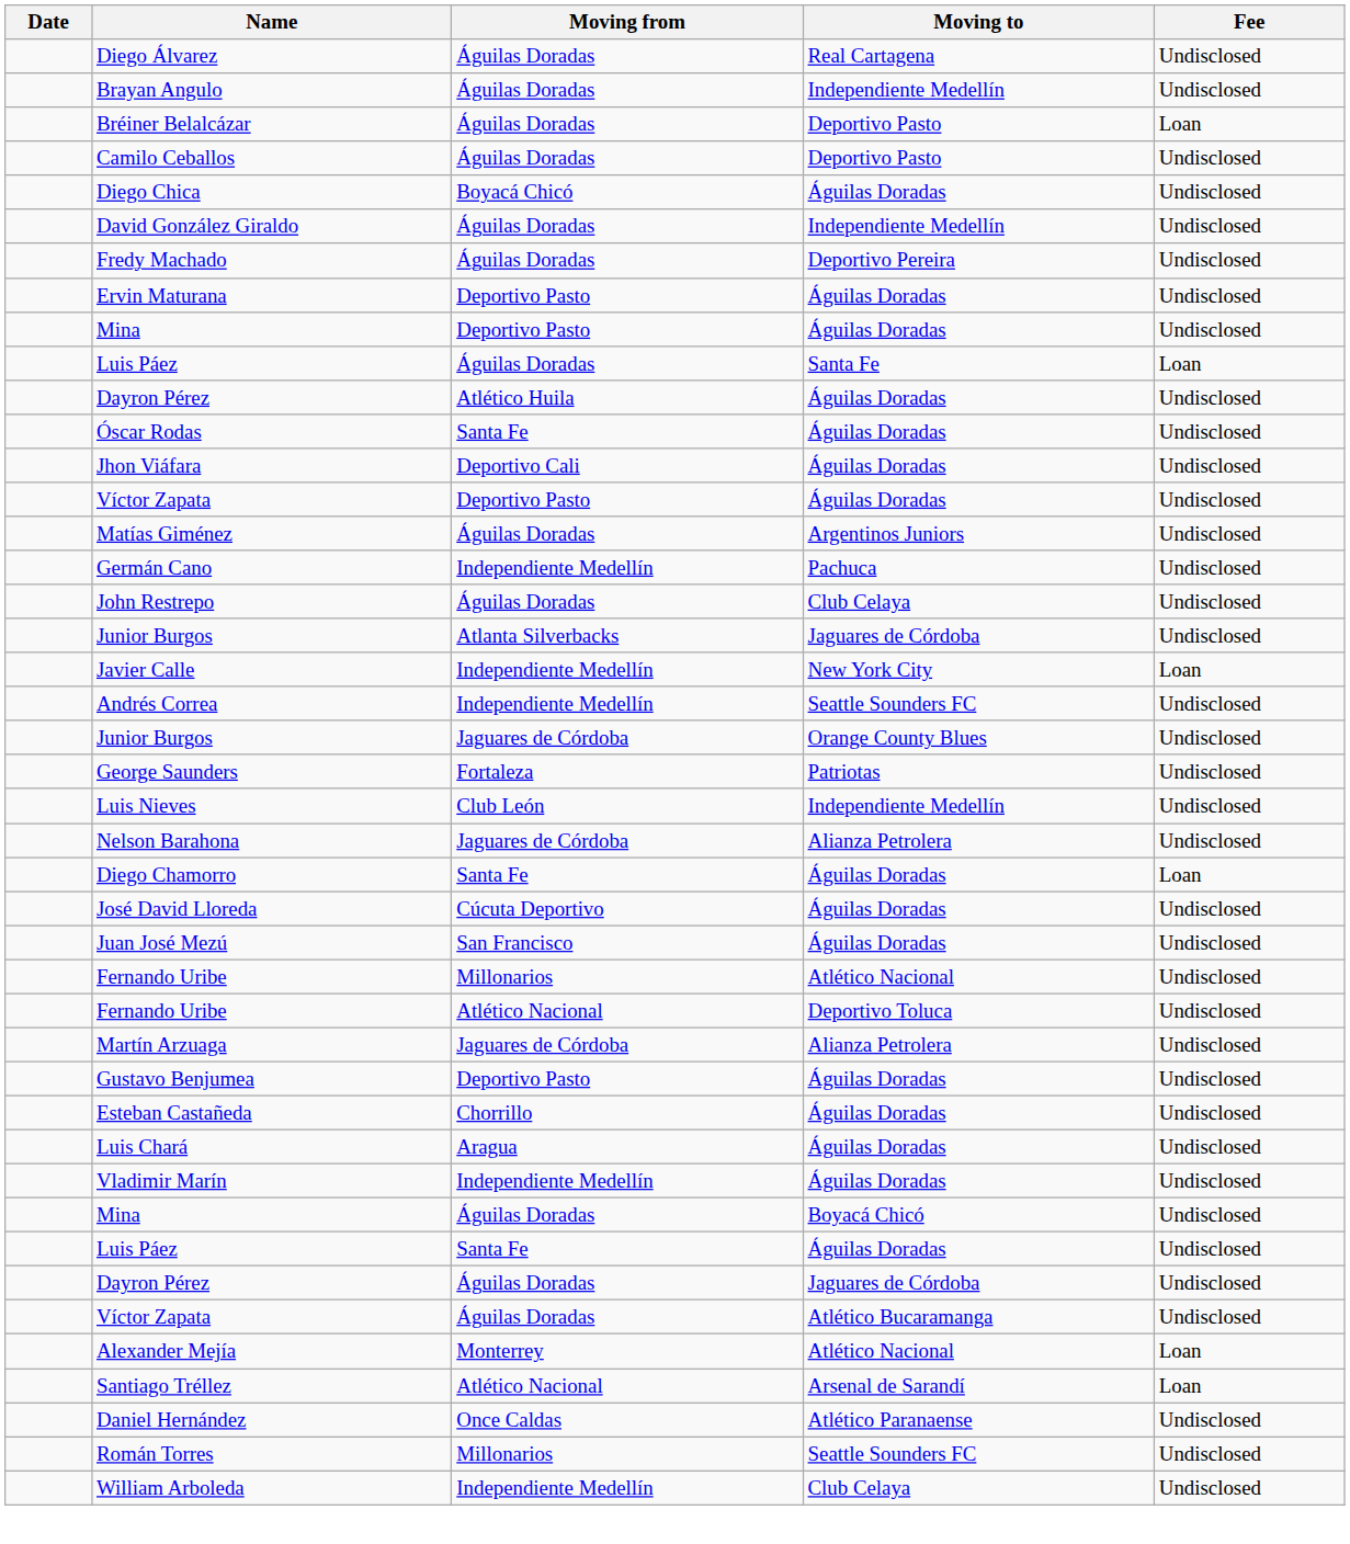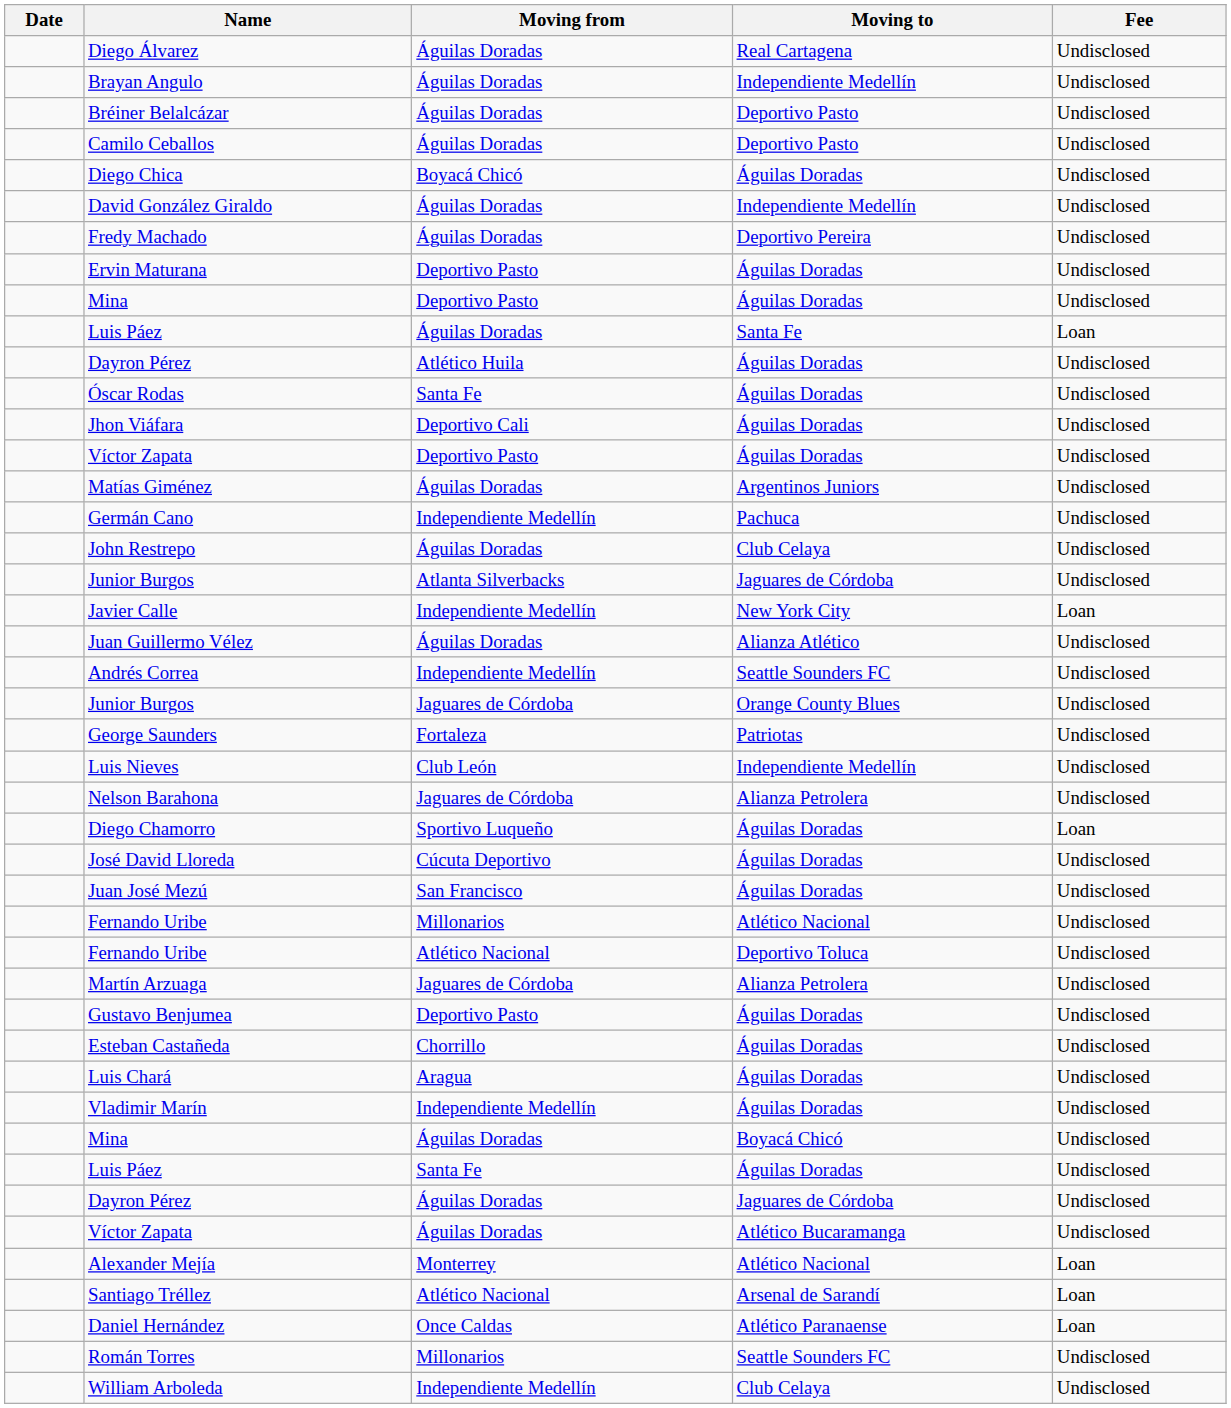 <table class="wikitable sortable" style="width:78%; text-align:center; font-size:95%; text-align:left;">
 <tr>
 <th>Date</th>
 <th>Name</th>
 <th>Moving from</th>
 <th>Moving to</th>
 <th>Fee</th>
 </tr>
 <tr>
 <td><strong></strong></td>
 <td><a href='#'>Diego Álvarez</a></td>
 <td><a href='#'>Águilas Doradas</a></td>
 <td><a href='#'>Real Cartagena</a></td>
 <td>Undisclosed</td>
 </tr>
 <tr>
 <td><strong></strong></td>
 <td><a href='#'>Brayan Angulo</a></td>
 <td><a href='#'>Águilas Doradas</a></td>
 <td><a href='#'>Independiente Medellín</a></td>
 <td>Undisclosed</td>
 </tr>
 <tr>
 <td><strong></strong></td>
 <td><a href='#'>Bréiner Belalcázar</a></td>
 <td><a href='#'>Águilas Doradas</a></td>
 <td><a href='#'>Deportivo Pasto</a></td>
-<td>Loan</td>
+<td>Undisclosed</td>
 </tr>
 <tr>
 <td><strong></strong></td>
 <td><a href='#'>Camilo Ceballos</a></td>
 <td><a href='#'>Águilas Doradas</a></td>
 <td><a href='#'>Deportivo Pasto</a></td>
 <td>Undisclosed</td>
 </tr>
 <tr>
 <td><strong></strong></td>
 <td><a href='#'>Diego Chica</a></td>
 <td><a href='#'>Boyacá Chicó</a></td>
 <td><a href='#'>Águilas Doradas</a></td>
 <td>Undisclosed</td>
 </tr>
 <tr>
 <td><strong></strong></td>
 <td><a href='#'>David González Giraldo</a></td>
 <td><a href='#'>Águilas Doradas</a></td>
 <td><a href='#'>Independiente Medellín</a></td>
 <td>Undisclosed</td>
 </tr>
 <tr>
 <td><strong></strong></td>
 <td><a href='#'>Fredy Machado</a></td>
 <td><a href='#'>Águilas Doradas</a></td>
 <td><a href='#'>Deportivo Pereira</a></td>
 <td>Undisclosed</td>
 </tr>
 <tr>
 <td><strong></strong></td>
 <td><a href='#'>Ervin Maturana</a></td>
 <td><a href='#'>Deportivo Pasto</a></td>
 <td><a href='#'>Águilas Doradas</a></td>
 <td>Undisclosed</td>
 </tr>
 <tr>
 <td><strong></strong></td>
 <td> <a href='#'>Mina</a></td>
 <td><a href='#'>Deportivo Pasto</a></td>
 <td><a href='#'>Águilas Doradas</a></td>
 <td>Undisclosed</td>
 </tr>
 <tr>
 <td><strong></strong></td>
 <td><a href='#'>Luis Páez</a></td>
 <td><a href='#'>Águilas Doradas</a></td>
 <td><a href='#'>Santa Fe</a></td>
 <td>Loan</td>
 </tr>
 <tr>
 <td><strong></strong></td>
 <td><a href='#'>Dayron Pérez</a></td>
 <td><a href='#'>Atlético Huila</a></td>
 <td><a href='#'>Águilas Doradas</a></td>
 <td>Undisclosed</td>
 </tr>
 <tr>
 <td><strong></strong></td>
 <td><a href='#'>Óscar Rodas</a></td>
 <td><a href='#'>Santa Fe</a></td>
 <td><a href='#'>Águilas Doradas</a></td>
 <td>Undisclosed</td>
 </tr>
 <tr>
 <td><strong></strong></td>
 <td><a href='#'>Jhon Viáfara</a></td>
 <td><a href='#'>Deportivo Cali</a></td>
 <td><a href='#'>Águilas Doradas</a></td>
 <td>Undisclosed</td>
 </tr>
 <tr>
 <td><strong></strong></td>
 <td><a href='#'>Víctor Zapata</a></td>
 <td><a href='#'>Deportivo Pasto</a></td>
 <td><a href='#'>Águilas Doradas</a></td>
 <td>Undisclosed</td>
 </tr>
 <tr>
 <td><strong></strong></td>
 <td> <a href='#'>Matías Giménez</a></td>
 <td><a href='#'>Águilas Doradas</a></td>
 <td> <a href='#'>Argentinos Juniors</a></td>
 <td>Undisclosed</td>
 </tr>
 <tr>
 <td><strong></strong></td>
 <td> <a href='#'>Germán Cano</a></td>
 <td><a href='#'>Independiente Medellín</a></td>
 <td> <a href='#'>Pachuca</a></td>
 <td>Undisclosed</td>
 </tr>
 <tr>
 <td><strong></strong></td>
 <td><a href='#'>John Restrepo</a></td>
 <td><a href='#'>Águilas Doradas</a></td>
 <td> <a href='#'>Club Celaya</a></td>
 <td>Undisclosed</td>
 </tr>
 <tr>
 <td><strong></strong></td>
 <td> <a href='#'>Junior Burgos</a></td>
 <td> <a href='#'>Atlanta Silverbacks</a></td>
 <td><a href='#'>Jaguares de Córdoba</a></td>
 <td>Undisclosed</td>
 </tr>
 <tr>
 <td><strong></strong></td>
 <td><a href='#'>Javier Calle</a></td>
 <td><a href='#'>Independiente Medellín</a></td>
 <td> <a href='#'>New York City</a></td>
 <td>Loan</td>
 </tr>
 <tr>
 <td><strong></strong></td>
+<td><a href='#'>Juan Guillermo Vélez</a></td>
+<td><a href='#'>Águilas Doradas</a></td>
+<td> <a href='#'>Alianza Atlético</a></td>
+<td>Undisclosed</td>
+</tr>
+<tr>
+<td><strong></strong></td>
 <td><a href='#'>Andrés Correa</a></td>
 <td><a href='#'>Independiente Medellín</a></td>
 <td> <a href='#'>Seattle Sounders FC</a></td>
 <td>Undisclosed</td>
 </tr>
 <tr>
 <td><strong></strong></td>
 <td> <a href='#'>Junior Burgos</a></td>
 <td><a href='#'>Jaguares de Córdoba</a></td>
 <td> <a href='#'>Orange County Blues</a></td>
 <td>Undisclosed</td>
 </tr>
 <tr>
 <td><strong></strong></td>
 <td> <a href='#'>George Saunders</a></td>
 <td><a href='#'>Fortaleza</a></td>
 <td><a href='#'>Patriotas</a></td>
 <td>Undisclosed</td>
 </tr>
 <tr>
 <td><strong></strong></td>
 <td> <a href='#'>Luis Nieves</a></td>
 <td> <a href='#'>Club León</a></td>
 <td><a href='#'>Independiente Medellín</a></td>
 <td>Undisclosed</td>
 </tr>
 <tr>
 <td><strong></strong></td>
 <td> <a href='#'>Nelson Barahona</a></td>
 <td><a href='#'>Jaguares de Córdoba</a></td>
 <td><a href='#'>Alianza Petrolera</a></td>
 <td>Undisclosed</td>
 </tr>
 <tr>
 <td><strong></strong></td>
 <td> <a href='#'>Diego Chamorro</a></td>
-<td><a href='#'>Santa Fe</a></td>
+<td> <a href='#'>Sportivo Luqueño</a></td>
 <td><a href='#'>Águilas Doradas</a></td>
 <td>Loan</td>
 </tr>
 <tr>
 <td><strong></strong></td>
 <td><a href='#'>José David Lloreda</a></td>
 <td><a href='#'>Cúcuta Deportivo</a></td>
 <td><a href='#'>Águilas Doradas</a></td>
 <td>Undisclosed</td>
 </tr>
 <tr>
 <td><strong></strong></td>
 <td><a href='#'>Juan José Mezú</a></td>
 <td> <a href='#'>San Francisco</a></td>
 <td><a href='#'>Águilas Doradas</a></td>
 <td>Undisclosed</td>
 </tr>
 <tr>
 <td><strong></strong></td>
 <td><a href='#'>Fernando Uribe</a></td>
 <td><a href='#'>Millonarios</a></td>
 <td><a href='#'>Atlético Nacional</a></td>
 <td>Undisclosed</td>
 </tr>
 <tr>
 <td><strong></strong></td>
 <td><a href='#'>Fernando Uribe</a></td>
 <td><a href='#'>Atlético Nacional</a></td>
 <td> <a href='#'>Deportivo Toluca</a></td>
 <td>Undisclosed</td>
 </tr>
 <tr>
 <td><strong></strong></td>
 <td><a href='#'>Martín Arzuaga</a></td>
 <td><a href='#'>Jaguares de Córdoba</a></td>
 <td><a href='#'>Alianza Petrolera</a></td>
 <td>Undisclosed</td>
 </tr>
 <tr>
 <td><strong></strong></td>
 <td><a href='#'>Gustavo Benjumea</a></td>
 <td><a href='#'>Deportivo Pasto</a></td>
 <td><a href='#'>Águilas Doradas</a></td>
 <td>Undisclosed</td>
 </tr>
 <tr>
 <td><strong></strong></td>
 <td><a href='#'>Esteban Castañeda</a></td>
 <td> <a href='#'>Chorrillo</a></td>
 <td><a href='#'>Águilas Doradas</a></td>
 <td>Undisclosed</td>
 </tr>
 <tr>
 <td><strong></strong></td>
 <td><a href='#'>Luis Chará</a></td>
 <td> <a href='#'>Aragua</a></td>
 <td><a href='#'>Águilas Doradas</a></td>
 <td>Undisclosed</td>
 </tr>
 <tr>
 <td><strong></strong></td>
 <td><a href='#'>Vladimir Marín</a></td>
 <td><a href='#'>Independiente Medellín</a></td>
 <td><a href='#'>Águilas Doradas</a></td>
 <td>Undisclosed</td>
 </tr>
 <tr>
 <td><strong></strong></td>
 <td> <a href='#'>Mina</a></td>
 <td><a href='#'>Águilas Doradas</a></td>
 <td><a href='#'>Boyacá Chicó</a></td>
 <td>Undisclosed</td>
 </tr>
 <tr>
 <td><strong></strong></td>
 <td><a href='#'>Luis Páez</a></td>
 <td><a href='#'>Santa Fe</a></td>
 <td><a href='#'>Águilas Doradas</a></td>
 <td>Undisclosed</td>
 </tr>
 <tr>
 <td><strong></strong></td>
 <td><a href='#'>Dayron Pérez</a></td>
 <td><a href='#'>Águilas Doradas</a></td>
 <td><a href='#'>Jaguares de Córdoba</a></td>
 <td>Undisclosed</td>
 </tr>
 <tr>
 <td><strong></strong></td>
 <td><a href='#'>Víctor Zapata</a></td>
 <td><a href='#'>Águilas Doradas</a></td>
 <td><a href='#'>Atlético Bucaramanga</a></td>
 <td>Undisclosed</td>
 </tr>
 <tr>
 <td><strong></strong></td>
 <td><a href='#'>Alexander Mejía</a></td>
 <td> <a href='#'>Monterrey</a></td>
 <td><a href='#'>Atlético Nacional</a></td>
 <td>Loan</td>
 </tr>
 <tr>
 <td><strong></strong></td>
 <td><a href='#'>Santiago Tréllez</a></td>
 <td><a href='#'>Atlético Nacional</a></td>
 <td> <a href='#'>Arsenal de Sarandí</a></td>
 <td>Loan</td>
 </tr>
 <tr>
 <td><strong></strong></td>
 <td><a href='#'>Daniel Hernández</a></td>
 <td><a href='#'>Once Caldas</a></td>
 <td> <a href='#'>Atlético Paranaense</a></td>
-<td>Undisclosed</td>
+<td>Loan</td>
 </tr>
 <tr>
 <td><strong></strong></td>
 <td> <a href='#'>Román Torres</a></td>
 <td><a href='#'>Millonarios</a></td>
 <td> <a href='#'>Seattle Sounders FC</a></td>
 <td>Undisclosed</td>
 </tr>
 <tr>
 <td><strong></strong></td>
 <td><a href='#'>William Arboleda</a></td>
 <td><a href='#'>Independiente Medellín</a></td>
 <td> <a href='#'>Club Celaya</a></td>
 <td>Undisclosed</td>
 </tr>
 </table>
